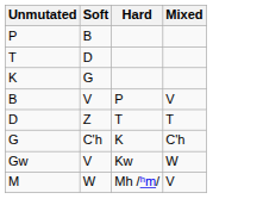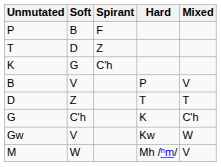 <table class="wikitable">
 <tr style="background: #efefef;">
 <th>Unmutated</th>
 <th>Soft</th>
+<th>Spirant</th>
 <th>Hard</th>
 <th>Mixed</th>
 </tr>
 <tr>
 <td>P </td>
 <td>B </td>
+<td>F </td>
 <td></td>
 <td></td>
 </tr>
 <tr>
 <td>T </td>
 <td>D </td>
+<td>Z </td>
 <td></td>
 <td></td>
 </tr>
 <tr>
 <td>K </td>
 <td>G </td>
+<td>C'h </td>
 <td></td>
 <td></td>
 </tr>
 <tr>
 <td>B </td>
 <td>V </td>
+<td></td>
 <td>P </td>
 <td>V </td>
 </tr>
 <tr>
 <td>D </td>
 <td>Z </td>
+<td></td>
 <td>T </td>
 <td>T </td>
 </tr>
 <tr>
 <td>G </td>
 <td>C'h </td>
+<td></td>
 <td>K </td>
 <td>C'h </td>
 </tr>
 <tr>
 <td>Gw </td>
 <td>V </td>
+<td></td>
 <td>Kw </td>
 <td>W </td>
 </tr>
 <tr>
 <td>M </td>
 <td>W </td>
+<td></td>
 <td>Mh /<a href='#'>ʰm</a>/</td>
 <td>V </td>
 </tr>
 </table>
